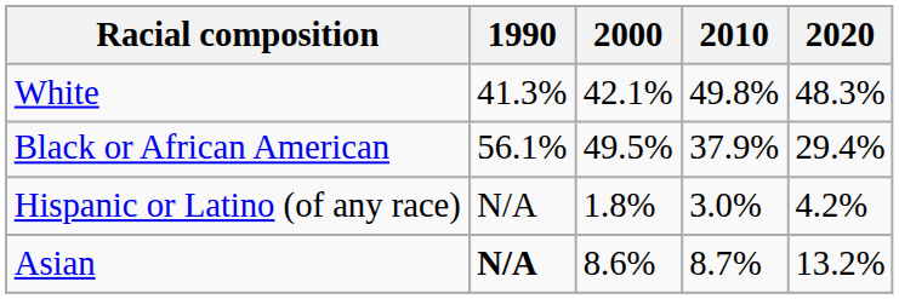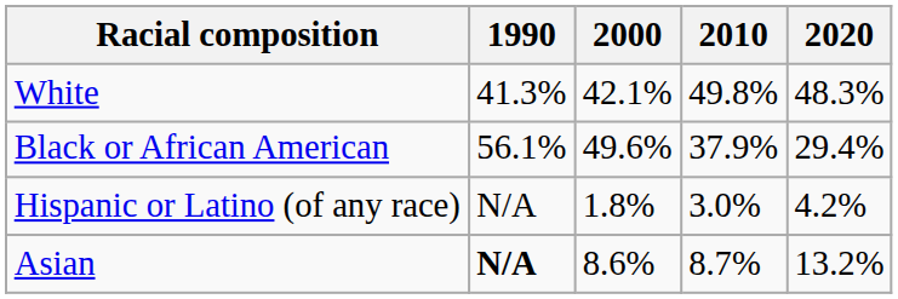 <table class="wikitable sortable collapsible" style="font-size: 90%;">
 <tr>
 <th>Racial composition</th>
 <th>1990</th>
 <th>2000</th>
 <th>2010</th>
 <th>2020</th>
 </tr>
 <tr>
 <td><a href='#'>White</a></td>
 <td>41.3%</td>
 <td>42.1%</td>
 <td>49.8%</td>
 <td>48.3%</td>
 </tr>
 <tr>
 <td><a href='#'>Black or African American</a></td>
 <td>56.1%</td>
-<td>49.5%</td>
+<td>49.6%</td>
 <td>37.9%</td>
 <td>29.4%</td>
 </tr>
 <tr>
 <td><a href='#'>Hispanic or Latino</a> (of any race)</td>
 <td>N/A</td>
 <td>1.8%</td>
 <td>3.0%</td>
 <td>4.2%</td>
 </tr>
 <tr>
 <td><a href='#'>Asian</a></td>
 <td><strong>N/A</strong></td>
 <td>8.6%</td>
 <td>8.7%</td>
 <td>13.2%</td>
 </tr>
 </table>
